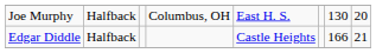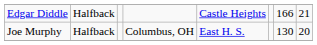 <table class="wikitable">
 <tr>
+</tr>
+<tr>
+<td><a href='#'>Edgar Diddle</a></td>
+<td>Halfback</td>
+<td></td>
+<td></td>
+<td><a href='#'>Castle Heights</a></td>
+<td></td>
+<td>166</td>
+<td>21</td>
 </tr>
 <tr>
 <td>Joe Murphy</td>
 <td>Halfback</td>
 <td></td>
 <td>Columbus, OH</td>
 <td><a href='#'>East H. S.</a></td>
 <td></td>
 <td>130</td>
 <td>20</td>
 </tr>
 <tr>
-<td><a href='#'>Edgar Diddle</a></td>
-<td>Halfback</td>
-<td></td>
-<td></td>
-<td><a href='#'>Castle Heights</a></td>
-<td></td>
-<td>166</td>
-<td>21</td>
-</tr>
-<tr>
 </tr>
 </table>
